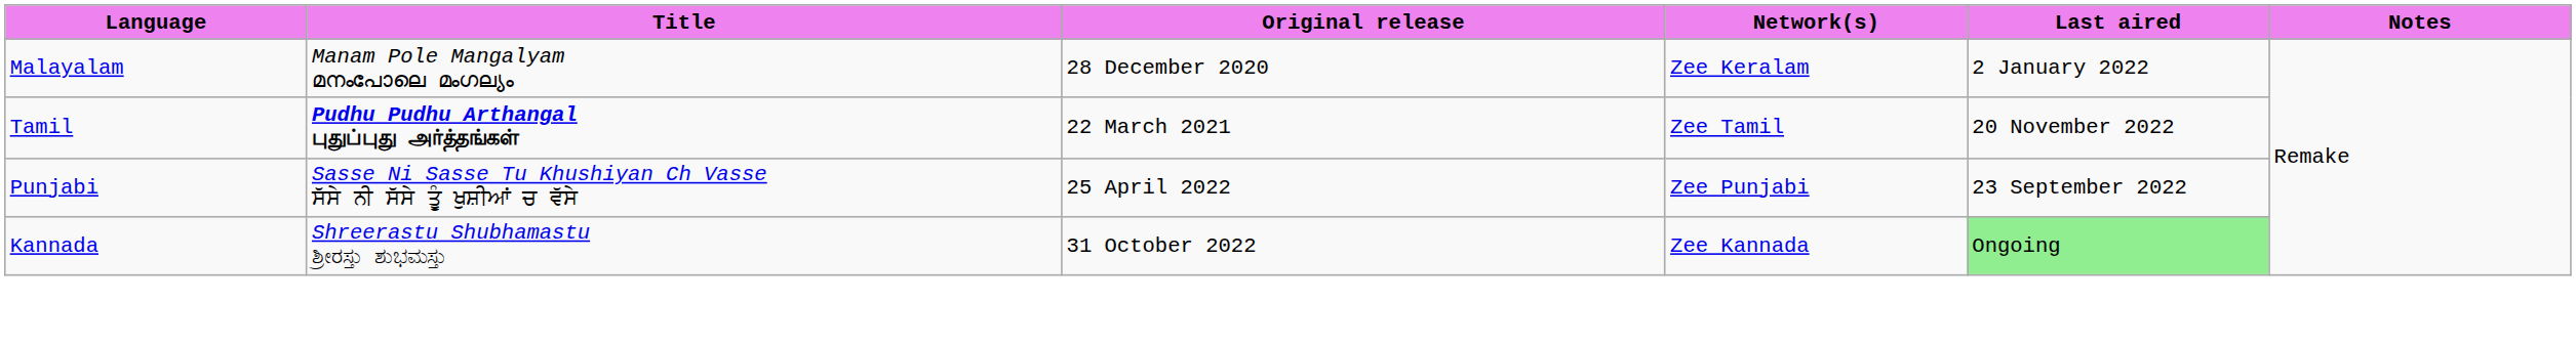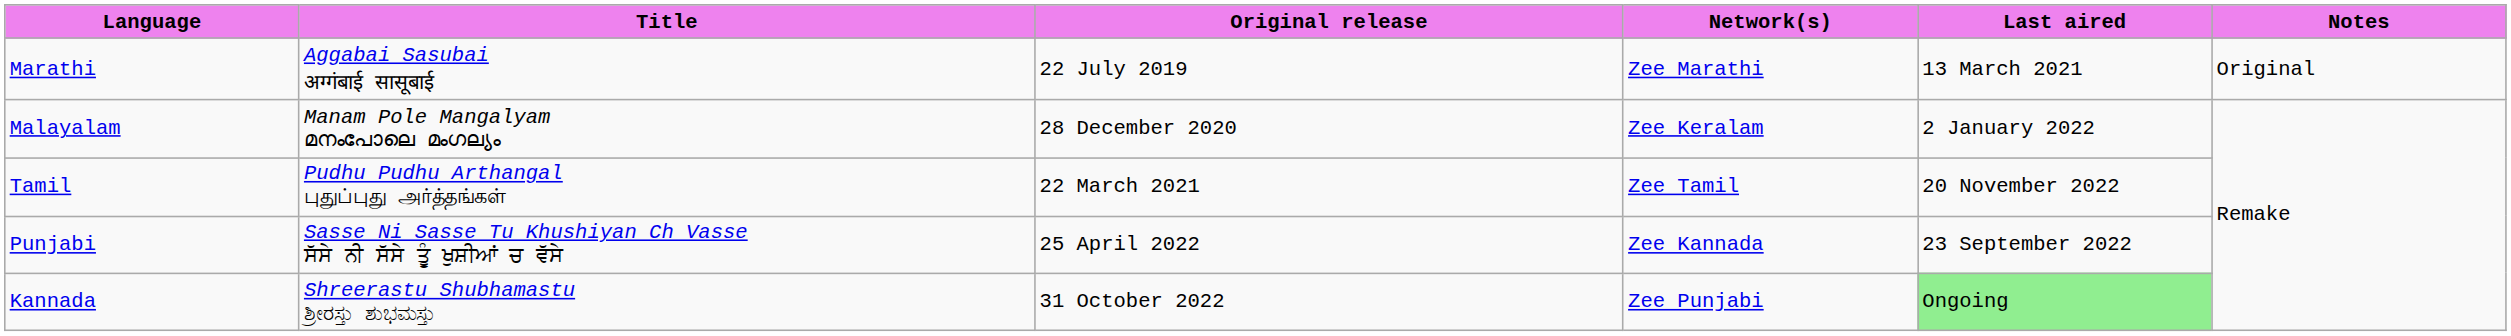 <table class="wikitable" style="width:100%; margin-right:0;">
 <tr>
 <th style="background:Violet; width:10%;">Language</th>
 <th style="background:Violet; width:25%;">Title</th>
 <th style="background:Violet; width:20%;">Original release</th>
 <th style="background:Violet; width:10%;">Network(s)</th>
 <th style="background:Violet; width:10%;">Last aired</th>
 <th style="background:Violet; width:10%;">Notes</th>
+</tr>
+<tr>
+<td><a href='#'>Marathi</a></td>
+<td><em><a href='#'>Aggabai Sasubai</a></em> <br> अग्गंबाई सासूबाई</td>
+<td>22 July 2019</td>
+<td><a href='#'>Zee Marathi</a></td>
+<td>13 March 2021</td>
+<td>Original</td>
 </tr>
 <tr>
 <td><a href='#'>Malayalam</a></td>
 <td><em>Manam Pole Mangalyam</em> <br> മനംപോലെ മംഗല്യം</td>
 <td>28 December 2020</td>
 <td><a href='#'>Zee Keralam</a></td>
 <td>2 January 2022</td>
 <td rowspan="4">Remake</td>
 </tr>
 <tr>
 <td><a href='#'>Tamil</a></td>
-<td><strong><em><a href='#'>Pudhu Pudhu Arthangal</a></em> <br> புதுப்புது அர்த்தங்கள்</strong></td>
+<td><em><a href='#'>Pudhu Pudhu Arthangal</a></em> <br> புதுப்புது அர்த்தங்கள்</td>
 <td>22 March 2021</td>
 <td><a href='#'>Zee Tamil</a></td>
 <td>20 November 2022</td>
 </tr>
 <tr>
 <td><a href='#'>Punjabi</a></td>
 <td><em><a href='#'>Sasse Ni Sasse Tu Khushiyan Ch Vasse</a></em> <br> ਸੱਸੇ ਨੀ ਸੱਸੇ ਤੂੰ ਖੁਸ਼ੀਆਂ ਚ ਵੱਸੇ</td>
 <td>25 April 2022</td>
-<td><a href='#'>Zee Punjabi</a></td>
+<td><a href='#'>Zee Kannada</a></td>
 <td>23 September 2022</td>
 </tr>
 <tr>
 <td><a href='#'>Kannada</a></td>
 <td><em><a href='#'>Shreerastu Shubhamastu</a></em> <br> ಶ್ರೀರಸ್ತು ಶುಭಮಸ್ತು</td>
 <td>31 October 2022</td>
-<td><a href='#'>Zee Kannada</a></td>
+<td><a href='#'>Zee Punjabi</a></td>
 <td style="background: lightgreen;">Ongoing</td>
 </tr>
 </table>
